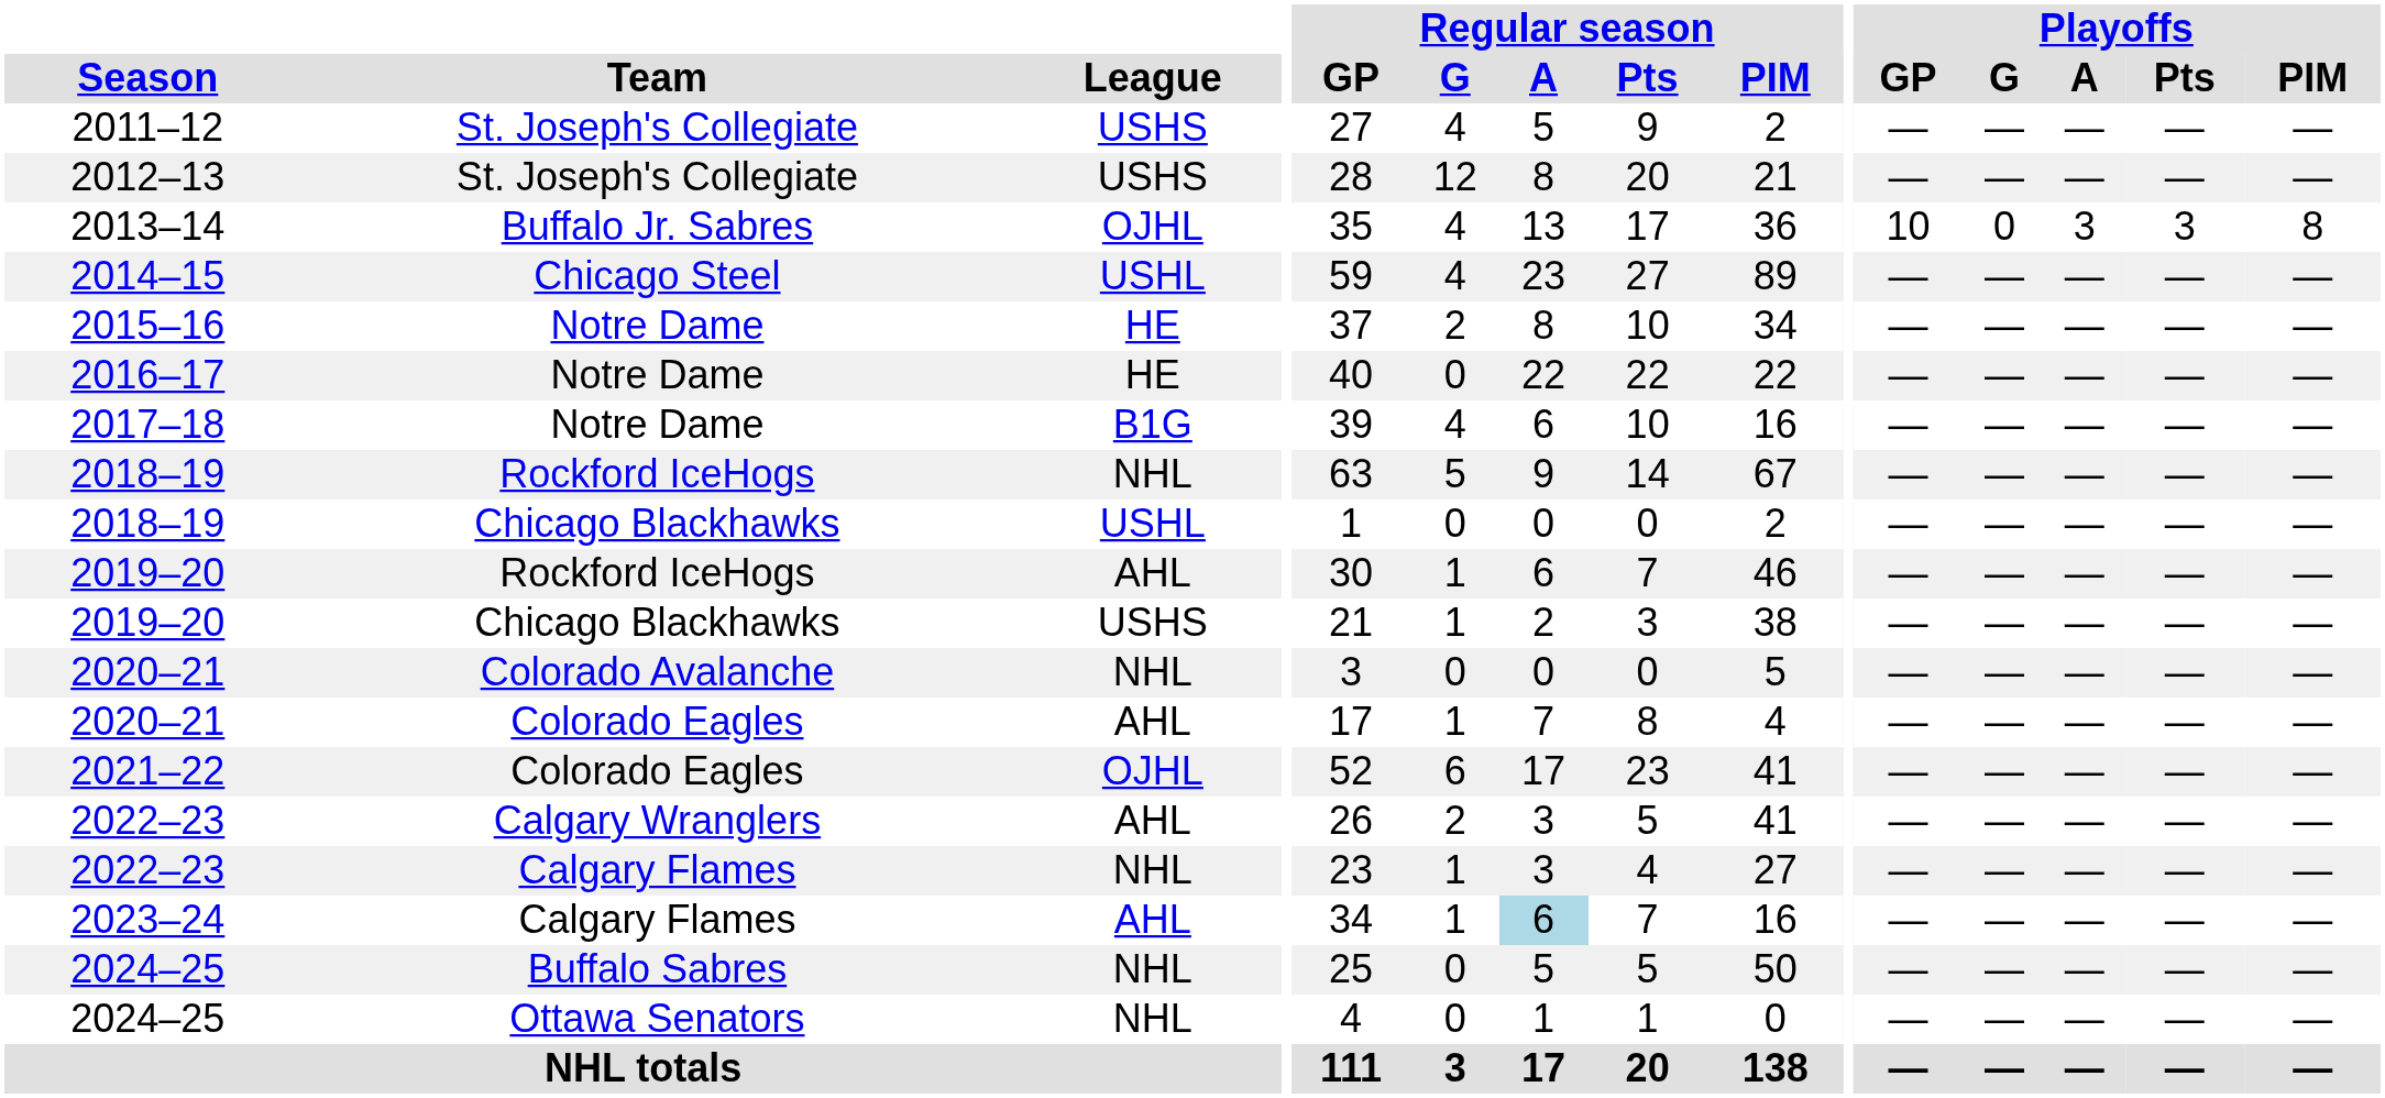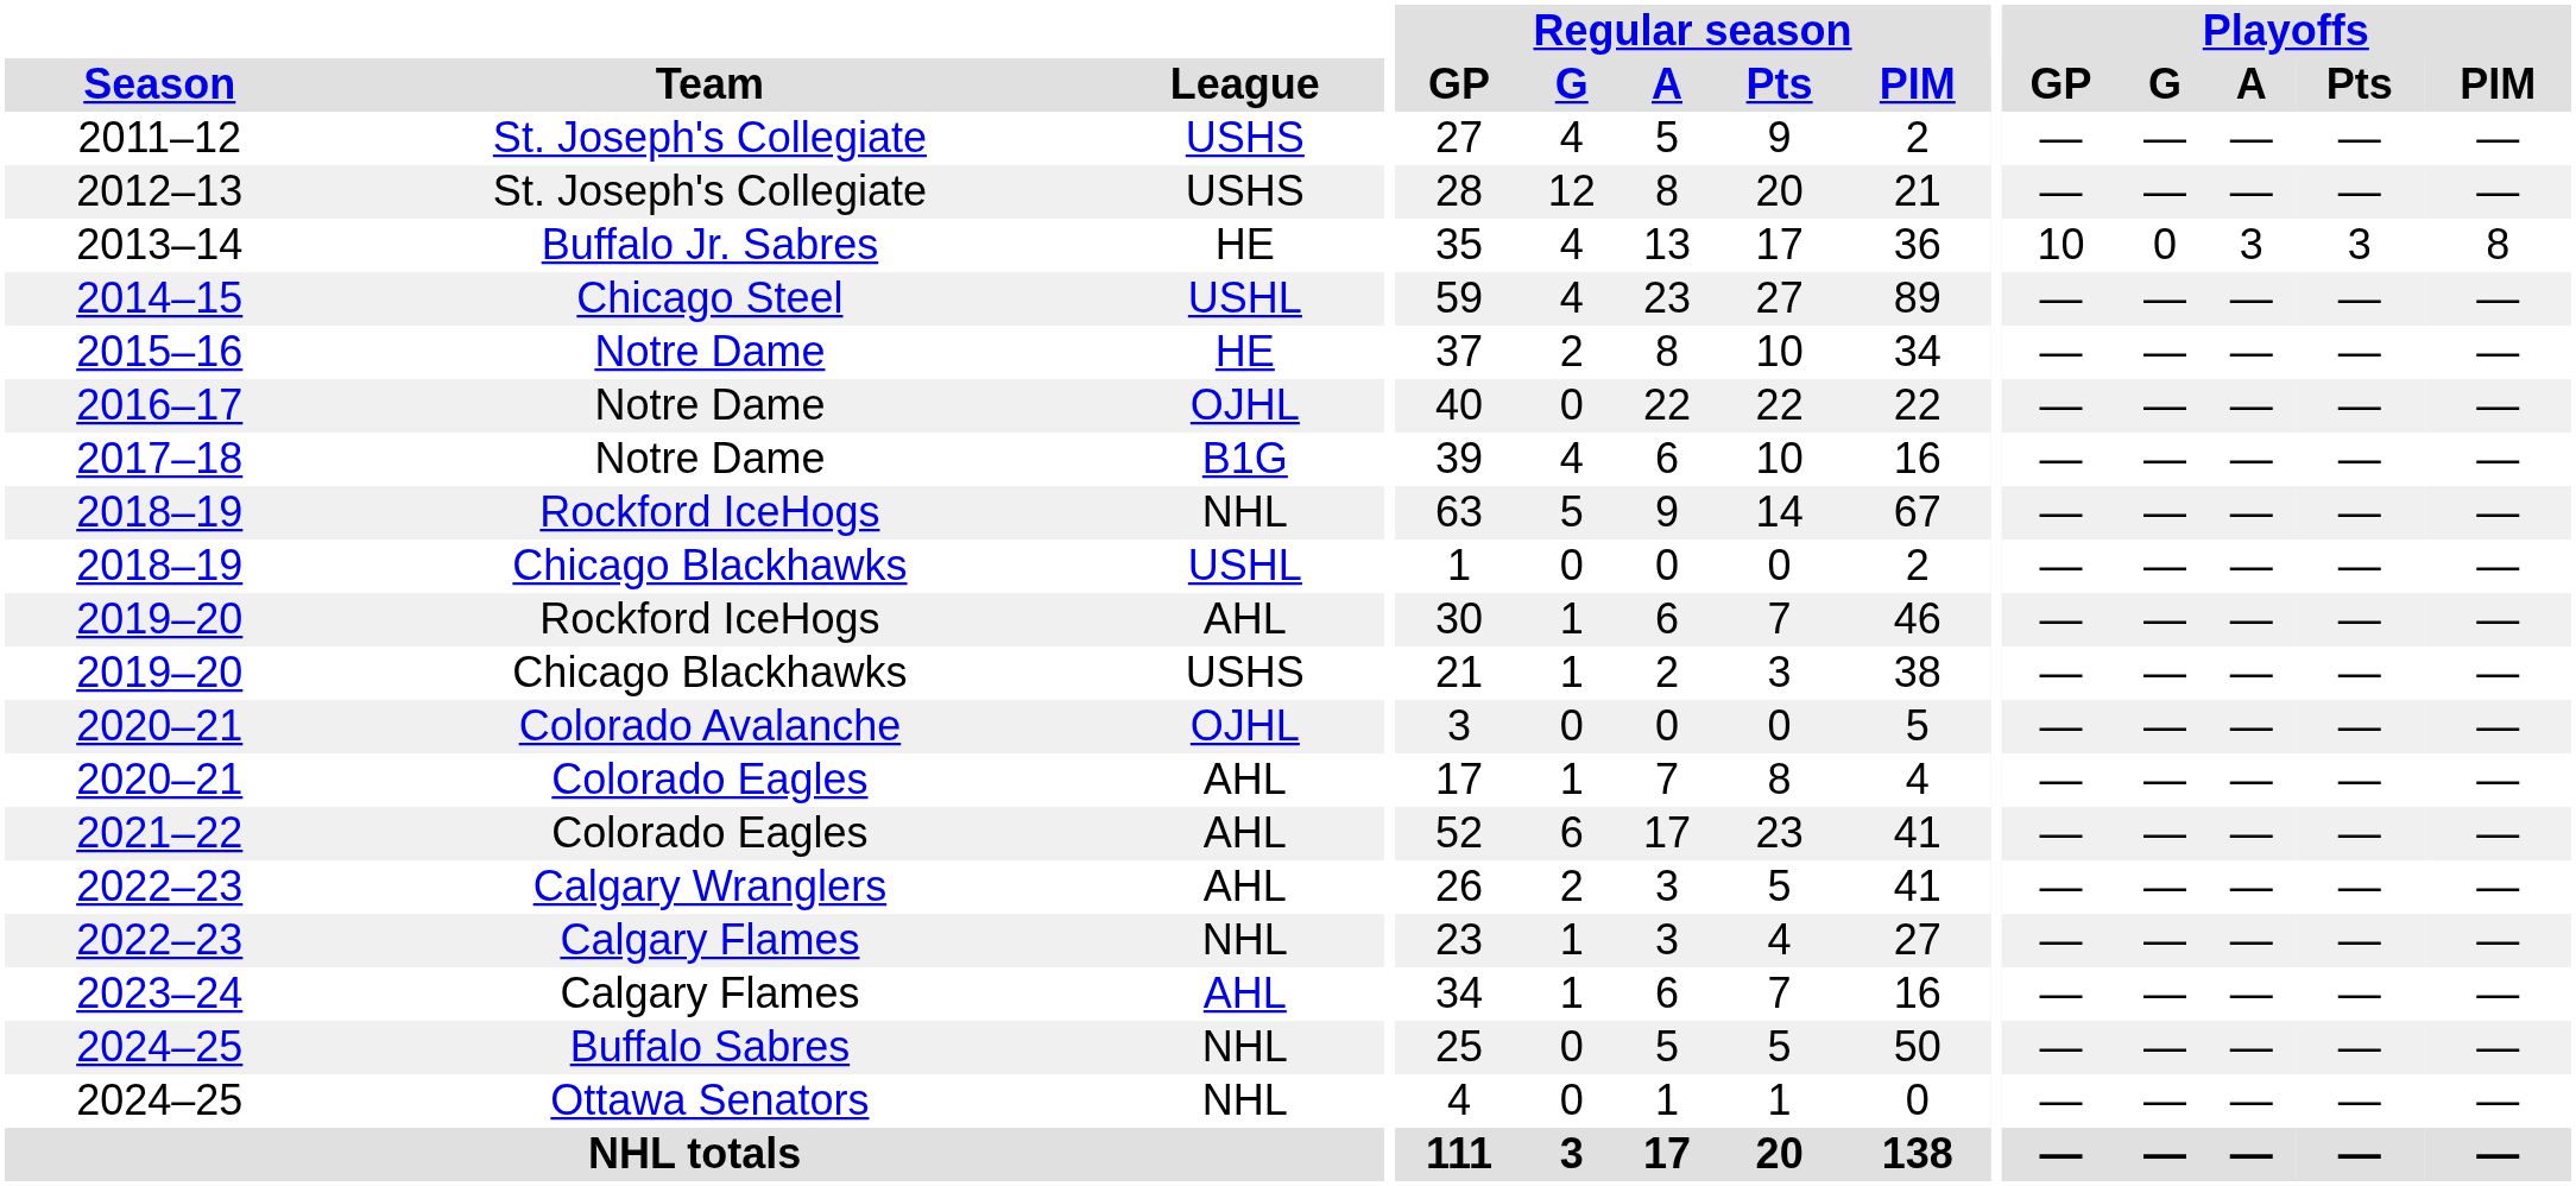 <table border="0" cellpadding="1" cellspacing="0" style="text-align:center; width:60em">
 <tr bgcolor="#e0e0e0">
 <th colspan="3" bgcolor="#ffffff"></th>
 <th rowspan="100" bgcolor="#ffffff"></th>
 <th colspan="5"><a href='#'>Regular season</a></th>
 <th rowspan="100" bgcolor="#ffffff"></th>
 <th colspan="5"><a href='#'>Playoffs</a></th>
 </tr>
 <tr bgcolor="#e0e0e0">
 <th><a href='#'>Season</a></th>
 <th>Team</th>
 <th>League</th>
 <th>GP</th>
 <th><a href='#'>G</a></th>
 <th><a href='#'>A</a></th>
 <th><a href='#'>Pts</a></th>
 <th><a href='#'>PIM</a></th>
 <th>GP</th>
 <th>G</th>
 <th>A</th>
 <th>Pts</th>
 <th>PIM</th>
 </tr>
 <tr>
 <td>2011–12</td>
 <td><a href='#'>St. Joseph's Collegiate</a></td>
 <td><a href='#'>USHS</a></td>
 <td>27</td>
 <td>4</td>
 <td>5</td>
 <td>9</td>
 <td>2</td>
 <td>—</td>
 <td>—</td>
 <td>—</td>
 <td>—</td>
 <td>—</td>
 </tr>
 <tr bgcolor="#f0f0f0">
 <td>2012–13</td>
 <td>St. Joseph's Collegiate</td>
 <td>USHS</td>
 <td>28</td>
 <td>12</td>
 <td>8</td>
 <td>20</td>
 <td>21</td>
 <td>—</td>
 <td>—</td>
 <td>—</td>
 <td>—</td>
 <td>—</td>
 </tr>
 <tr>
 <td>2013–14</td>
 <td><a href='#'>Buffalo Jr. Sabres</a></td>
-<td><a href='#'>OJHL</a></td>
+<td>HE</td>
 <td>35</td>
 <td>4</td>
 <td>13</td>
 <td>17</td>
 <td>36</td>
 <td>10</td>
 <td>0</td>
 <td>3</td>
 <td>3</td>
 <td>8</td>
 </tr>
 <tr bgcolor="#f0f0f0">
 <td><a href='#'>2014–15</a></td>
 <td><a href='#'>Chicago Steel</a></td>
 <td><a href='#'>USHL</a></td>
 <td>59</td>
 <td>4</td>
 <td>23</td>
 <td>27</td>
 <td>89</td>
 <td>—</td>
 <td>—</td>
 <td>—</td>
 <td>—</td>
 <td>—</td>
 </tr>
 <tr>
 <td><a href='#'>2015–16</a></td>
 <td><a href='#'>Notre Dame</a></td>
 <td><a href='#'>HE</a></td>
 <td>37</td>
 <td>2</td>
 <td>8</td>
 <td>10</td>
 <td>34</td>
 <td>—</td>
 <td>—</td>
 <td>—</td>
 <td>—</td>
 <td>—</td>
 </tr>
 <tr bgcolor="#f0f0f0">
 <td><a href='#'>2016–17</a></td>
 <td>Notre Dame</td>
-<td>HE</td>
+<td><a href='#'>OJHL</a></td>
 <td>40</td>
 <td>0</td>
 <td>22</td>
 <td>22</td>
 <td>22</td>
 <td>—</td>
 <td>—</td>
 <td>—</td>
 <td>—</td>
 <td>—</td>
 </tr>
 <tr>
 <td><a href='#'>2017–18</a></td>
 <td>Notre Dame</td>
 <td><a href='#'>B1G</a></td>
 <td>39</td>
 <td>4</td>
 <td>6</td>
 <td>10</td>
 <td>16</td>
 <td>—</td>
 <td>—</td>
 <td>—</td>
 <td>—</td>
 <td>—</td>
 </tr>
 <tr bgcolor="#f0f0f0">
 <td><a href='#'>2018–19</a></td>
 <td><a href='#'>Rockford IceHogs</a></td>
 <td>NHL</td>
 <td>63</td>
 <td>5</td>
 <td>9</td>
 <td>14</td>
 <td>67</td>
 <td>—</td>
 <td>—</td>
 <td>—</td>
 <td>—</td>
 <td>—</td>
 </tr>
 <tr>
 <td><a href='#'>2018–19</a></td>
 <td><a href='#'>Chicago Blackhawks</a></td>
 <td><a href='#'>USHL</a></td>
 <td>1</td>
 <td>0</td>
 <td>0</td>
 <td>0</td>
 <td>2</td>
 <td>—</td>
 <td>—</td>
 <td>—</td>
 <td>—</td>
 <td>—</td>
 </tr>
 <tr bgcolor="#f0f0f0">
 <td><a href='#'>2019–20</a></td>
 <td>Rockford IceHogs</td>
 <td>AHL</td>
 <td>30</td>
 <td>1</td>
 <td>6</td>
 <td>7</td>
 <td>46</td>
 <td>—</td>
 <td>—</td>
 <td>—</td>
 <td>—</td>
 <td>—</td>
 </tr>
 <tr>
 <td><a href='#'>2019–20</a></td>
 <td>Chicago Blackhawks</td>
 <td>USHS</td>
 <td>21</td>
 <td>1</td>
 <td>2</td>
 <td>3</td>
 <td>38</td>
 <td>—</td>
 <td>—</td>
 <td>—</td>
 <td>—</td>
 <td>—</td>
 </tr>
 <tr bgcolor="#f0f0f0">
 <td><a href='#'>2020–21</a></td>
 <td><a href='#'>Colorado Avalanche</a></td>
-<td>NHL</td>
+<td><a href='#'>OJHL</a></td>
 <td>3</td>
 <td>0</td>
 <td>0</td>
 <td>0</td>
 <td>5</td>
 <td>—</td>
 <td>—</td>
 <td>—</td>
 <td>—</td>
 <td>—</td>
 </tr>
 <tr>
 <td><a href='#'>2020–21</a></td>
 <td><a href='#'>Colorado Eagles</a></td>
 <td>AHL</td>
 <td>17</td>
 <td>1</td>
 <td>7</td>
 <td>8</td>
 <td>4</td>
 <td>—</td>
 <td>—</td>
 <td>—</td>
 <td>—</td>
 <td>—</td>
 </tr>
 <tr bgcolor="#f0f0f0">
 <td><a href='#'>2021–22</a></td>
 <td>Colorado Eagles</td>
-<td><a href='#'>OJHL</a></td>
+<td>AHL</td>
 <td>52</td>
 <td>6</td>
 <td>17</td>
 <td>23</td>
 <td>41</td>
 <td>—</td>
 <td>—</td>
 <td>—</td>
 <td>—</td>
 <td>—</td>
 </tr>
 <tr>
 <td><a href='#'>2022–23</a></td>
 <td><a href='#'>Calgary Wranglers</a></td>
 <td>AHL</td>
 <td>26</td>
 <td>2</td>
 <td>3</td>
 <td>5</td>
 <td>41</td>
 <td>—</td>
 <td>—</td>
 <td>—</td>
 <td>—</td>
 <td>—</td>
 </tr>
 <tr bgcolor="#f0f0f0">
 <td><a href='#'>2022–23</a></td>
 <td><a href='#'>Calgary Flames</a></td>
 <td>NHL</td>
 <td>23</td>
 <td>1</td>
 <td>3</td>
 <td>4</td>
 <td>27</td>
 <td>—</td>
 <td>—</td>
 <td>—</td>
 <td>—</td>
 <td>—</td>
 </tr>
 <tr>
 <td><a href='#'>2023–24</a></td>
 <td>Calgary Flames</td>
 <td><a href='#'>AHL</a></td>
 <td>34</td>
 <td>1</td>
-<td style="background: lightblue;">6</td>
+<td>6</td>
 <td>7</td>
 <td>16</td>
 <td>—</td>
 <td>—</td>
 <td>—</td>
 <td>—</td>
 <td>—</td>
 </tr>
 <tr bgcolor="#f0f0f0">
 <td><a href='#'>2024–25</a></td>
 <td><a href='#'>Buffalo Sabres</a></td>
 <td>NHL</td>
 <td>25</td>
 <td>0</td>
 <td>5</td>
 <td>5</td>
 <td>50</td>
 <td>—</td>
 <td>—</td>
 <td>—</td>
 <td>—</td>
 <td>—</td>
 </tr>
 <tr>
 <td>2024–25</td>
 <td><a href='#'>Ottawa Senators</a></td>
 <td>NHL</td>
 <td>4</td>
 <td>0</td>
 <td>1</td>
 <td>1</td>
 <td>0</td>
 <td>—</td>
 <td>—</td>
 <td>—</td>
 <td>—</td>
 <td>—</td>
 </tr>
 <tr bgcolor="#e0e0e0">
 <th colspan="3">NHL totals</th>
 <th>111</th>
 <th>3</th>
 <th>17</th>
 <th>20</th>
 <th>138</th>
 <th>—</th>
 <th>—</th>
 <th>—</th>
 <th>—</th>
 <th>—</th>
 </tr>
 </table>
